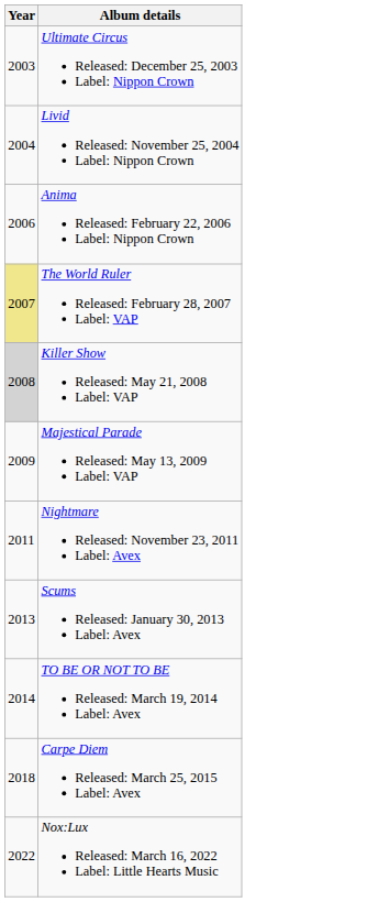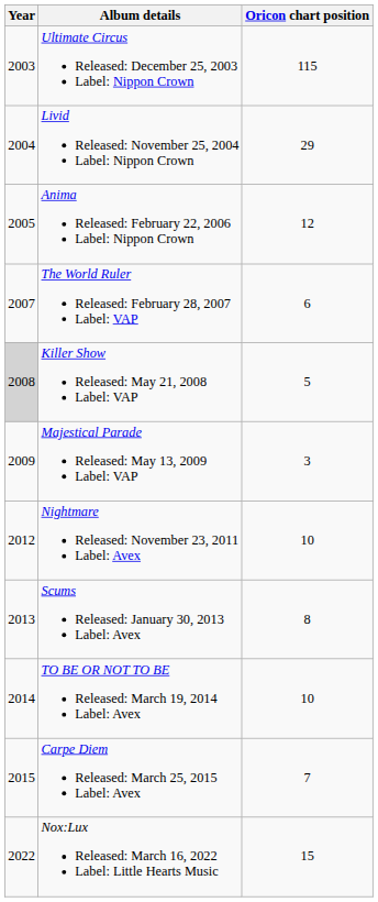 <table class="wikitable">
 <tr>
 <th>Year</th>
 <th>Album details</th>
+<th><a href='#'>Oricon</a> chart position</th>
 </tr>
 <tr>
 <td>2003</td>
 <td><em><a href='#'>Ultimate Circus</a></em><br><ul><li>Released: December 25, 2003</li><li>Label: <a href='#'>Nippon Crown</a></li></ul></td>
+<td style="text-align:center;">115</td>
 </tr>
 <tr>
 <td>2004</td>
 <td><em><a href='#'>Livid</a></em><br><ul><li>Released: November 25, 2004</li><li>Label: Nippon Crown</li></ul></td>
+<td style="text-align:center;">29</td>
 </tr>
 <tr>
-<td>2006</td>
+<td>2005</td>
 <td><em><a href='#'>Anima</a></em><br><ul><li>Released: February 22, 2006</li><li>Label: Nippon Crown</li></ul></td>
+<td style="text-align:center;">12</td>
 </tr>
 <tr>
-<td style="background: khaki;">2007</td>
+<td>2007</td>
 <td><em><a href='#'>The World Ruler</a></em><br><ul><li>Released: February 28, 2007</li><li>Label: <a href='#'>VAP</a></li></ul></td>
+<td style="text-align:center;">6</td>
 </tr>
 <tr>
 <td style="background: lightgrey;">2008</td>
 <td><em><a href='#'>Killer Show</a></em><br><ul><li>Released: May 21, 2008</li><li>Label: VAP</li></ul></td>
+<td style="text-align:center;">5</td>
 </tr>
 <tr>
 <td>2009</td>
 <td><em><a href='#'>Majestical Parade</a></em><br><ul><li>Released: May 13, 2009</li><li>Label: VAP</li></ul></td>
+<td style="text-align:center;">3</td>
 </tr>
 <tr>
-<td>2011</td>
+<td>2012</td>
 <td><em><a href='#'>Nightmare</a></em><br><ul><li>Released: November 23, 2011</li><li>Label: <a href='#'>Avex</a></li></ul></td>
+<td style="text-align:center;">10</td>
 </tr>
 <tr>
 <td>2013</td>
 <td><em><a href='#'>Scums</a></em><br><ul><li>Released: January 30, 2013</li><li>Label: Avex</li></ul></td>
+<td style="text-align:center;">8</td>
 </tr>
 <tr>
 <td>2014</td>
 <td><em><a href='#'>TO BE OR NOT TO BE</a></em><br><ul><li>Released: March 19, 2014</li><li>Label: Avex</li></ul></td>
+<td style="text-align:center;">10</td>
 </tr>
 <tr>
-<td>2018</td>
+<td>2015</td>
 <td><em><a href='#'>Carpe Diem</a></em><br><ul><li>Released: March 25, 2015</li><li>Label: Avex</li></ul></td>
+<td style="text-align:center;">7</td>
 </tr>
 <tr>
 <td>2022</td>
 <td><em>Nox:Lux</em><br><ul><li>Released: March 16, 2022</li><li>Label: Little Hearts Music</li></ul></td>
+<td style="text-align:center;">15</td>
 </tr>
 </table>
